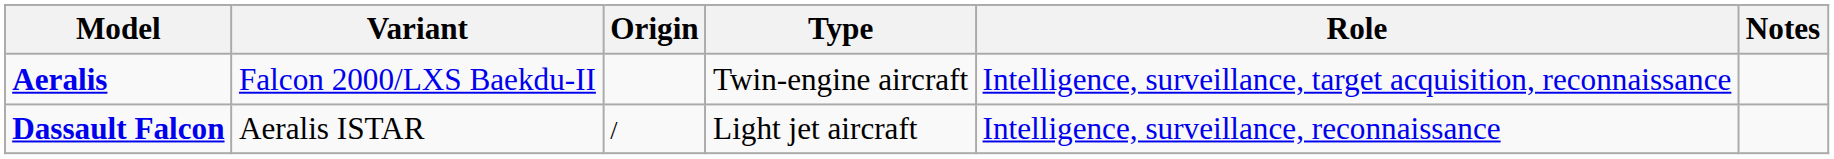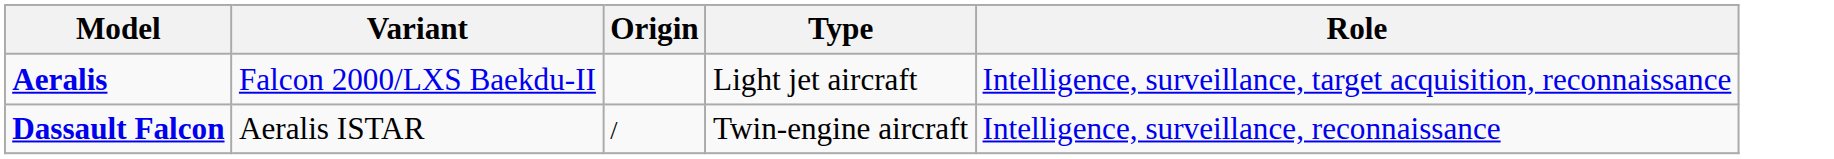 <table class="wikitable sortable">
 <tr>
 <th scope=col>Model</th>
 <th scope=col>Variant</th>
 <th scope=col>Origin</th>
 <th scope=col>Type</th>
 <th scope=col>Role</th>
-<th scope=col>Notes</th>
 </tr>
 <tr>
 <td><strong><a href='#'>Aeralis</a></strong></td>
 <td><a href='#'>Falcon 2000/LXS Baekdu-II</a></td>
 <td><small></small></td>
-<td>Twin-engine aircraft</td>
+<td>Light jet aircraft</td>
 <td><a href='#'>Intelligence, surveillance, target acquisition, reconnaissance</a></td>
-<td></td>
 </tr>
 <tr>
 <td><strong><a href='#'>Dassault Falcon</a></strong></td>
 <td>Aeralis ISTAR</td>
 <td><small> / </small></td>
-<td>Light jet aircraft</td>
+<td>Twin-engine aircraft</td>
 <td><a href='#'>Intelligence, surveillance, reconnaissance</a></td>
-<td></td>
 </tr>
 </table>
